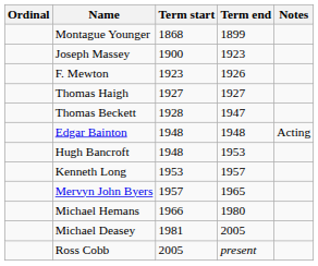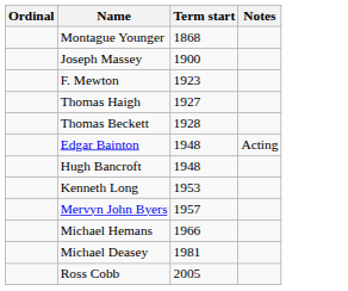 <table class="wikitable sortable">
 <tr>
 <th>Ordinal</th>
 <th>Name</th>
 <th>Term start</th>
-<th>Term end</th>
 <th>Notes</th>
 </tr>
 <tr>
 <td align=center></td>
 <td>Montague Younger</td>
 <td>1868</td>
-<td>1899</td>
 <td></td>
 </tr>
 <tr>
 <td align=center></td>
 <td>Joseph Massey</td>
 <td>1900</td>
-<td>1923</td>
 <td></td>
 </tr>
 <tr>
 <td align=center></td>
 <td>F. Mewton</td>
 <td>1923</td>
-<td>1926</td>
 <td></td>
 </tr>
 <tr>
 <td align=center></td>
 <td>Thomas Haigh</td>
-<td>1927</td>
 <td>1927</td>
 <td></td>
 </tr>
 <tr>
 <td align=center></td>
 <td>Thomas Beckett</td>
 <td>1928</td>
-<td>1947</td>
 <td></td>
 </tr>
 <tr>
 <td align=center></td>
 <td><a href='#'>Edgar Bainton</a></td>
-<td>1948</td>
 <td>1948</td>
 <td>Acting</td>
 </tr>
 <tr>
 <td align=center></td>
 <td>Hugh Bancroft</td>
 <td>1948</td>
-<td>1953</td>
 <td></td>
 </tr>
 <tr>
 <td align=center></td>
 <td>Kenneth Long</td>
 <td>1953</td>
-<td>1957</td>
 <td></td>
 </tr>
 <tr>
 <td align=center></td>
 <td><a href='#'>Mervyn John Byers</a></td>
 <td>1957</td>
-<td>1965</td>
 <td></td>
 </tr>
 <tr>
 <td align=center></td>
 <td>Michael Hemans</td>
 <td>1966</td>
-<td>1980</td>
 <td></td>
 </tr>
 <tr>
 <td align=center></td>
 <td>Michael Deasey</td>
 <td>1981</td>
-<td>2005</td>
 <td></td>
 </tr>
 <tr>
 <td align=center></td>
 <td>Ross Cobb</td>
 <td>2005</td>
-<td><em>present</em></td>
 <td></td>
 </tr>
 </table>
